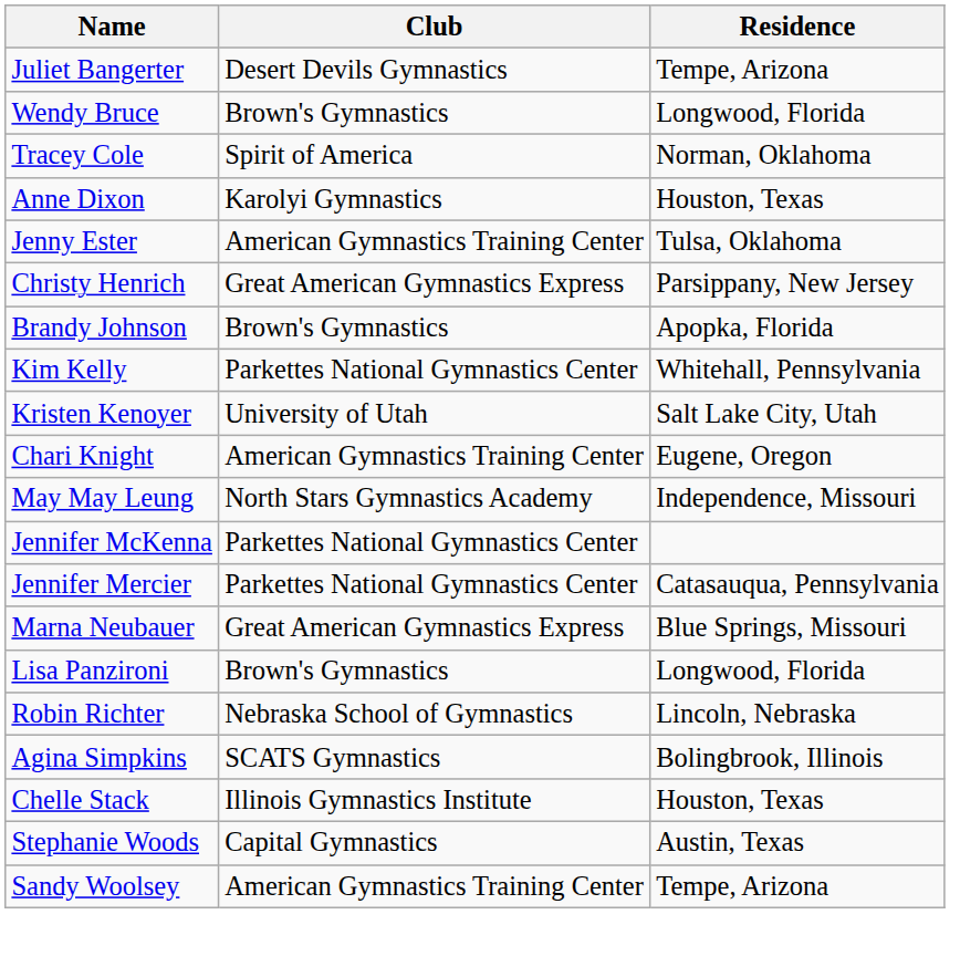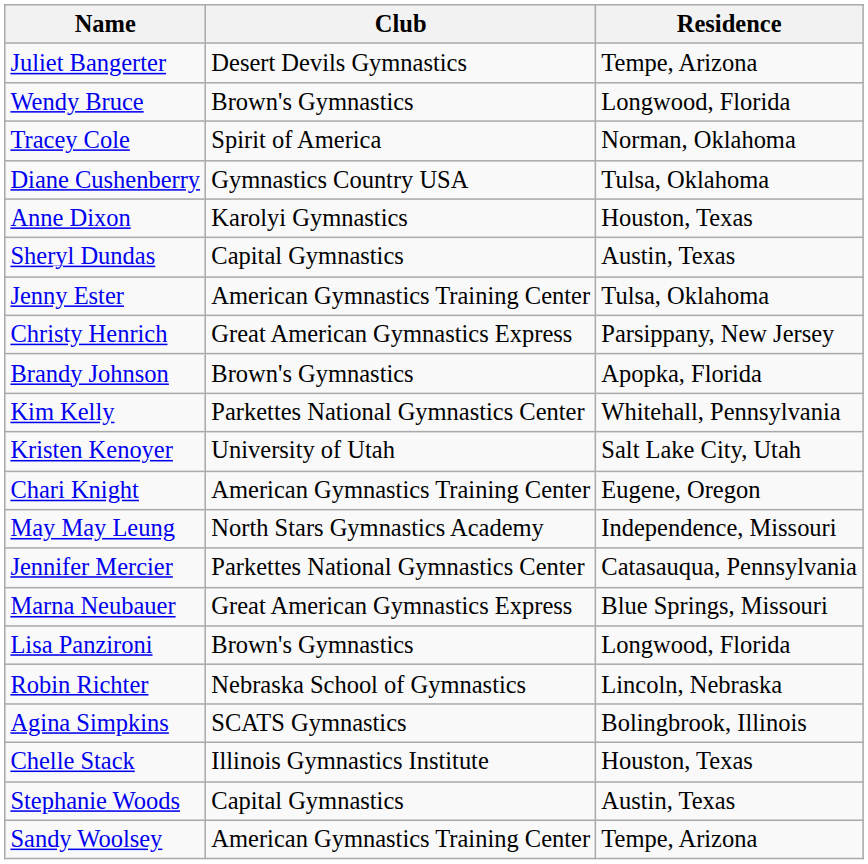 <table class="wikitable">
 <tr>
 <th>Name</th>
 <th>Club</th>
 <th>Residence</th>
 </tr>
 <tr>
 <td><a href='#'>Juliet Bangerter</a></td>
 <td>Desert Devils Gymnastics</td>
 <td>Tempe, Arizona</td>
 </tr>
 <tr>
 <td><a href='#'>Wendy Bruce</a></td>
 <td>Brown's Gymnastics</td>
 <td>Longwood, Florida</td>
 </tr>
 <tr>
 <td><a href='#'>Tracey Cole</a></td>
 <td>Spirit of America</td>
 <td>Norman, Oklahoma</td>
 </tr>
 <tr>
+<td><a href='#'>Diane Cushenberry</a></td>
+<td>Gymnastics Country USA</td>
+<td>Tulsa, Oklahoma</td>
+</tr>
+<tr>
 <td><a href='#'>Anne Dixon</a></td>
 <td>Karolyi Gymnastics</td>
 <td>Houston, Texas</td>
+</tr>
+<tr>
+<td><a href='#'>Sheryl Dundas</a></td>
+<td>Capital Gymnastics</td>
+<td>Austin, Texas</td>
 </tr>
 <tr>
 <td><a href='#'>Jenny Ester</a></td>
 <td>American Gymnastics Training Center</td>
 <td>Tulsa, Oklahoma</td>
 </tr>
 <tr>
 <td><a href='#'>Christy Henrich</a></td>
 <td>Great American Gymnastics Express</td>
 <td>Parsippany, New Jersey</td>
 </tr>
 <tr>
 <td><a href='#'>Brandy Johnson</a></td>
 <td>Brown's Gymnastics</td>
 <td>Apopka, Florida</td>
 </tr>
 <tr>
 <td><a href='#'>Kim Kelly</a></td>
 <td>Parkettes National Gymnastics Center</td>
 <td>Whitehall, Pennsylvania</td>
 </tr>
 <tr>
 <td><a href='#'>Kristen Kenoyer</a></td>
 <td>University of Utah</td>
 <td>Salt Lake City, Utah</td>
 </tr>
 <tr>
 <td><a href='#'>Chari Knight</a></td>
 <td>American Gymnastics Training Center</td>
 <td>Eugene, Oregon</td>
 </tr>
 <tr>
 <td><a href='#'>May May Leung</a></td>
 <td>North Stars Gymnastics Academy</td>
 <td>Independence, Missouri</td>
-</tr>
-<tr>
-<td><a href='#'>Jennifer McKenna</a></td>
-<td>Parkettes National Gymnastics Center</td>
-<td></td>
 </tr>
 <tr>
 <td><a href='#'>Jennifer Mercier</a></td>
 <td>Parkettes National Gymnastics Center</td>
 <td>Catasauqua, Pennsylvania</td>
 </tr>
 <tr>
 <td><a href='#'>Marna Neubauer</a></td>
 <td>Great American Gymnastics Express</td>
 <td>Blue Springs, Missouri</td>
 </tr>
 <tr>
 <td><a href='#'>Lisa Panzironi</a></td>
 <td>Brown's Gymnastics</td>
 <td>Longwood, Florida</td>
 </tr>
 <tr>
 <td><a href='#'>Robin Richter</a></td>
 <td>Nebraska School of Gymnastics</td>
 <td>Lincoln, Nebraska</td>
 </tr>
 <tr>
 <td><a href='#'>Agina Simpkins</a></td>
 <td>SCATS Gymnastics</td>
 <td>Bolingbrook, Illinois</td>
 </tr>
 <tr>
 <td><a href='#'>Chelle Stack</a></td>
 <td>Illinois Gymnastics Institute</td>
 <td>Houston, Texas</td>
 </tr>
 <tr>
 <td><a href='#'>Stephanie Woods</a></td>
 <td>Capital Gymnastics</td>
 <td>Austin, Texas</td>
 </tr>
 <tr>
 <td><a href='#'>Sandy Woolsey</a></td>
 <td>American Gymnastics Training Center</td>
 <td>Tempe, Arizona</td>
 </tr>
 </table>
